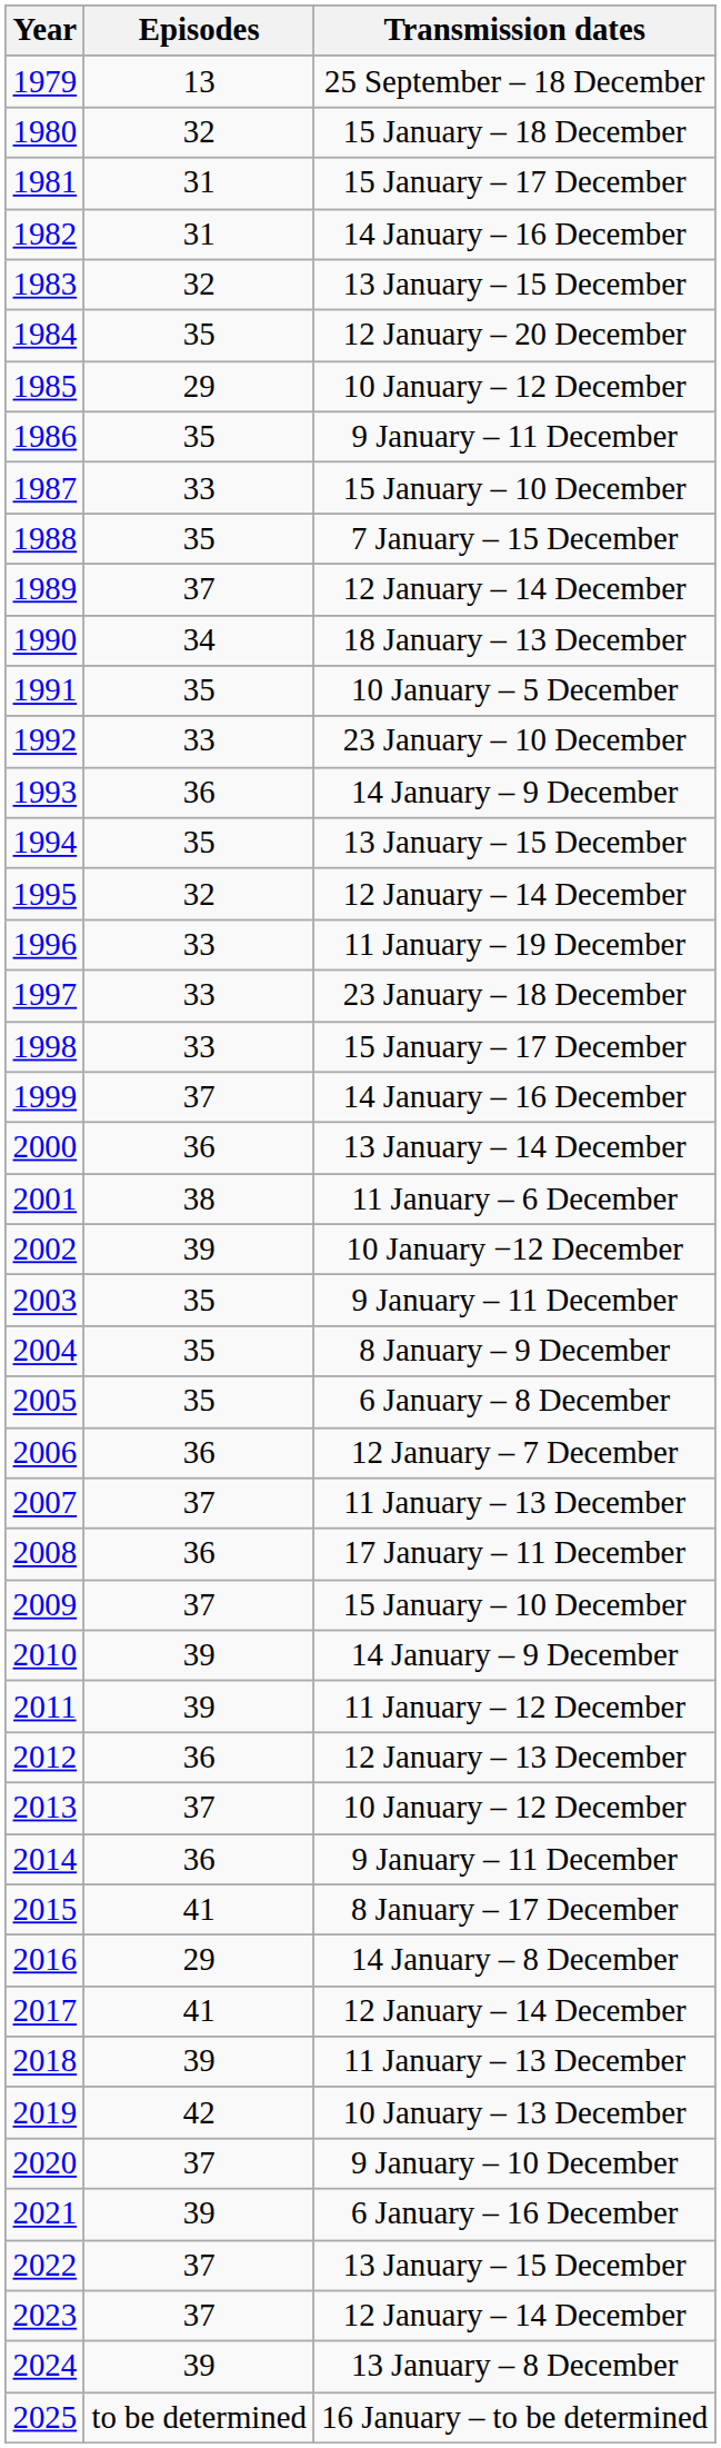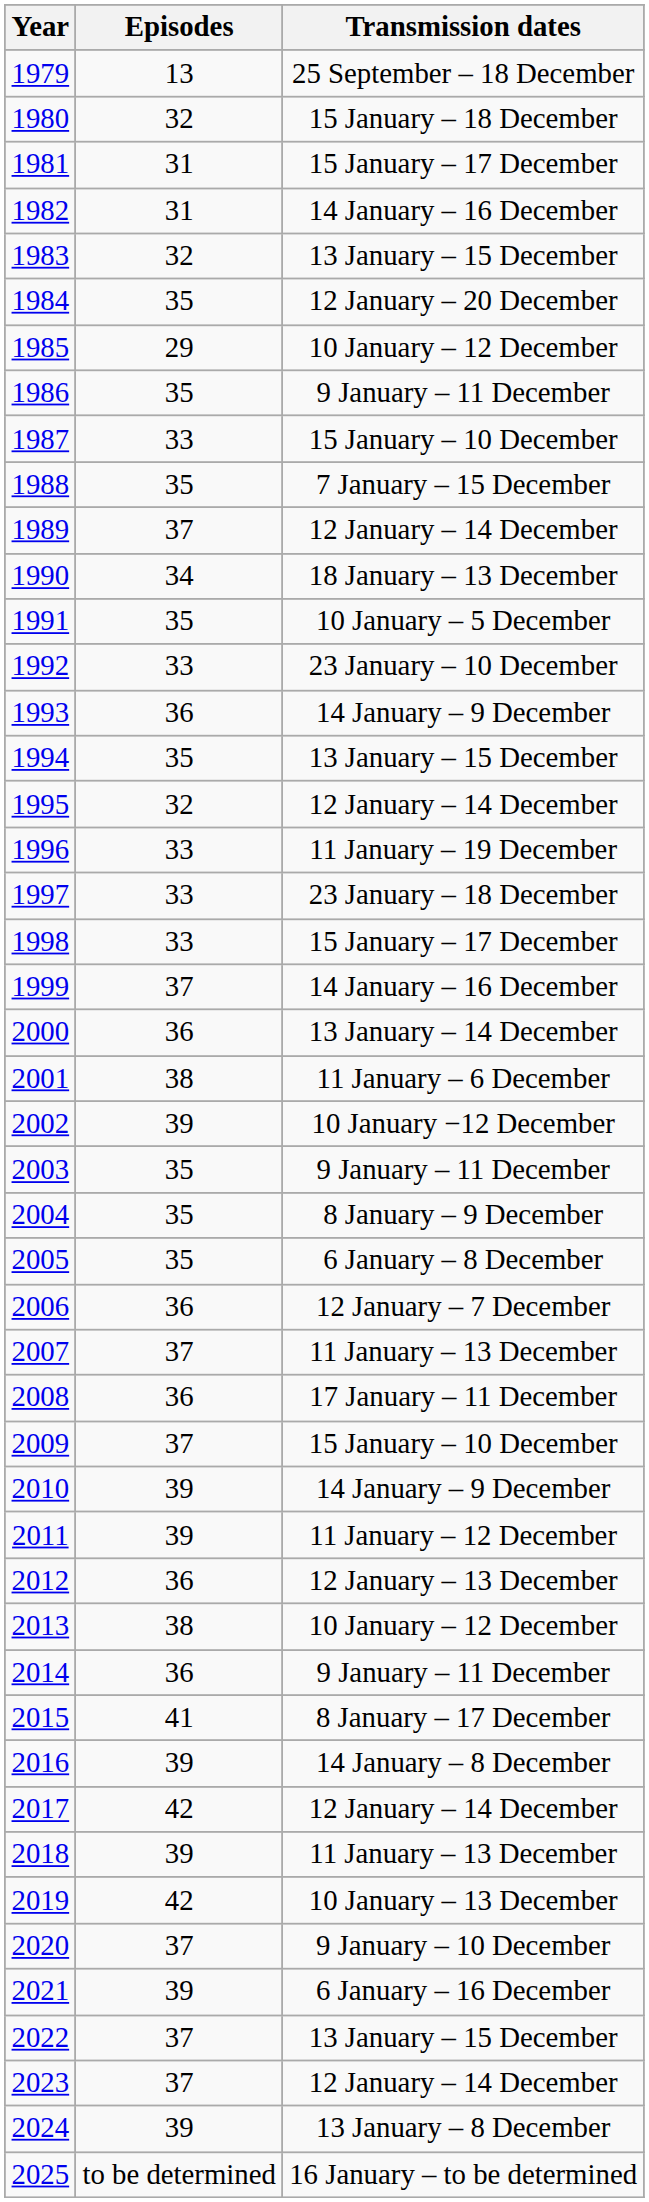 <table class="wikitable" style="text-align:center;">
 <tr>
 <th>Year</th>
 <th>Episodes</th>
 <th>Transmission dates</th>
 </tr>
 <tr>
 <td><a href='#'>1979</a></td>
 <td>13</td>
 <td>25 September – 18 December</td>
 </tr>
 <tr>
 <td><a href='#'>1980</a></td>
 <td>32</td>
 <td>15 January – 18 December</td>
 </tr>
 <tr>
 <td><a href='#'>1981</a></td>
 <td>31</td>
 <td>15 January – 17 December</td>
 </tr>
 <tr>
 <td><a href='#'>1982</a></td>
 <td>31</td>
 <td>14 January – 16 December</td>
 </tr>
 <tr>
 <td><a href='#'>1983</a></td>
 <td>32</td>
 <td>13 January – 15 December</td>
 </tr>
 <tr>
 <td><a href='#'>1984</a></td>
 <td>35</td>
 <td>12 January – 20 December</td>
 </tr>
 <tr>
 <td><a href='#'>1985</a></td>
 <td>29</td>
 <td>10 January – 12 December</td>
 </tr>
 <tr>
 <td><a href='#'>1986</a></td>
 <td>35</td>
 <td>9 January – 11 December</td>
 </tr>
 <tr>
 <td><a href='#'>1987</a></td>
 <td>33</td>
 <td>15 January – 10 December</td>
 </tr>
 <tr>
 <td><a href='#'>1988</a></td>
 <td>35</td>
 <td>7 January – 15 December</td>
 </tr>
 <tr>
 <td><a href='#'>1989</a></td>
 <td>37</td>
 <td>12 January – 14 December</td>
 </tr>
 <tr>
 <td><a href='#'>1990</a></td>
 <td>34</td>
 <td>18 January – 13 December</td>
 </tr>
 <tr>
 <td><a href='#'>1991</a></td>
 <td>35</td>
 <td>10 January – 5 December</td>
 </tr>
 <tr>
 <td><a href='#'>1992</a></td>
 <td>33</td>
 <td>23 January – 10 December</td>
 </tr>
 <tr>
 <td><a href='#'>1993</a></td>
 <td>36</td>
 <td>14 January – 9 December</td>
 </tr>
 <tr>
 <td><a href='#'>1994</a></td>
 <td>35</td>
 <td>13 January – 15 December</td>
 </tr>
 <tr>
 <td><a href='#'>1995</a></td>
 <td>32</td>
 <td>12 January – 14 December</td>
 </tr>
 <tr>
 <td><a href='#'>1996</a></td>
 <td>33</td>
 <td>11 January – 19 December</td>
 </tr>
 <tr>
 <td><a href='#'>1997</a></td>
 <td>33</td>
 <td>23 January – 18 December</td>
 </tr>
 <tr>
 <td><a href='#'>1998</a></td>
 <td>33</td>
 <td>15 January – 17 December</td>
 </tr>
 <tr>
 <td><a href='#'>1999</a></td>
 <td>37</td>
 <td>14 January – 16 December</td>
 </tr>
 <tr>
 <td><a href='#'>2000</a></td>
 <td>36</td>
 <td>13 January – 14 December</td>
 </tr>
 <tr>
 <td><a href='#'>2001</a></td>
 <td>38</td>
 <td>11 January – 6 December</td>
 </tr>
 <tr>
 <td><a href='#'>2002</a></td>
 <td>39</td>
 <td>10 January −12 December</td>
 </tr>
 <tr>
 <td><a href='#'>2003</a></td>
 <td>35</td>
 <td>9 January – 11 December</td>
 </tr>
 <tr>
 <td><a href='#'>2004</a></td>
 <td>35</td>
 <td>8 January – 9 December</td>
 </tr>
 <tr>
 <td><a href='#'>2005</a></td>
 <td>35</td>
 <td>6 January – 8 December</td>
 </tr>
 <tr>
 <td><a href='#'>2006</a></td>
 <td>36</td>
 <td>12 January – 7 December</td>
 </tr>
 <tr>
 <td><a href='#'>2007</a></td>
 <td>37</td>
 <td>11 January – 13 December</td>
 </tr>
 <tr>
 <td><a href='#'>2008</a></td>
 <td>36</td>
 <td>17 January – 11 December</td>
 </tr>
 <tr>
 <td><a href='#'>2009</a></td>
 <td>37</td>
 <td>15 January – 10 December</td>
 </tr>
 <tr>
 <td><a href='#'>2010</a></td>
 <td>39</td>
 <td>14 January – 9 December</td>
 </tr>
 <tr>
 <td><a href='#'>2011</a></td>
 <td>39</td>
 <td>11 January – 12 December</td>
 </tr>
 <tr>
 <td><a href='#'>2012</a></td>
 <td>36</td>
 <td>12 January – 13 December</td>
 </tr>
 <tr>
 <td><a href='#'>2013</a></td>
-<td>37</td>
+<td>38</td>
 <td>10 January – 12 December</td>
 </tr>
 <tr>
 <td><a href='#'>2014</a></td>
 <td>36</td>
 <td>9 January – 11 December</td>
 </tr>
 <tr>
 <td><a href='#'>2015</a></td>
 <td>41</td>
 <td>8 January – 17 December</td>
 </tr>
 <tr>
 <td><a href='#'>2016</a></td>
-<td>29</td>
+<td>39</td>
 <td>14 January – 8 December</td>
 </tr>
 <tr>
 <td><a href='#'>2017</a></td>
-<td>41</td>
+<td>42</td>
 <td>12 January – 14 December</td>
 </tr>
 <tr>
 <td><a href='#'>2018</a></td>
 <td>39</td>
 <td>11 January – 13 December</td>
 </tr>
 <tr>
 <td><a href='#'>2019</a></td>
 <td>42</td>
 <td>10 January – 13 December</td>
 </tr>
 <tr>
 <td><a href='#'>2020</a></td>
 <td>37</td>
 <td>9 January – 10 December</td>
 </tr>
 <tr>
 <td><a href='#'>2021</a></td>
 <td>39</td>
 <td>6 January – 16 December</td>
 </tr>
 <tr>
 <td><a href='#'>2022</a></td>
 <td>37</td>
 <td>13 January – 15 December</td>
 </tr>
 <tr>
 <td><a href='#'>2023</a></td>
 <td>37</td>
 <td>12 January – 14 December</td>
 </tr>
 <tr>
 <td><a href='#'>2024</a></td>
 <td>39</td>
 <td>13 January – 8 December</td>
 </tr>
 <tr>
 <td><a href='#'>2025</a></td>
 <td>to be determined</td>
 <td>16 January – to be determined</td>
 </tr>
 </table>
